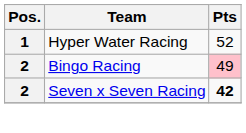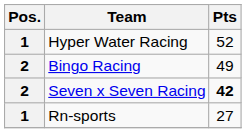 <table class="wikitable" style="font-size: 90%; text-align:center">
 <tr valign="top">
 <th valign="middle">Pos.</th>
 <th valign="middle">Team</th>
 <th valign="middle">Pts</th>
 </tr>
 <tr>
 <th>1</th>
 <td align="left">Hyper Water Racing</td>
 <td>52</td>
 </tr>
 <tr>
 <th>2</th>
 <td align="left"><a href='#'>Bingo Racing</a></td>
-<td style="background: pink;">49</td>
+<td>49</td>
 </tr>
 <tr>
 <th>2</th>
 <td align="left"><a href='#'>Seven x Seven Racing</a></td>
 <td><strong>42</strong></td>
 </tr>
 <tr>
+<th>1</th>
+<td align="left">Rn-sports</td>
+<td>27</td>
+</tr>
+<tr>
 </tr>
 </table>
